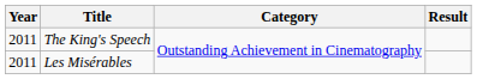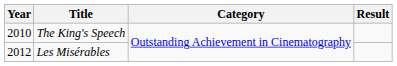 <table class="wikitable">
 <tr>
 <th>Year</th>
 <th>Title</th>
 <th>Category</th>
 <th>Result</th>
 </tr>
 <tr>
-<td>2011</td>
+<td>2010</td>
 <td><em>The King's Speech</em></td>
 <td rowspan=2><a href='#'>Outstanding Achievement in Cinematography</a></td>
 <td></td>
 </tr>
 <tr>
-<td>2011</td>
+<td>2012</td>
 <td><em>Les Misérables</em></td>
 <td></td>
 </tr>
 </table>
